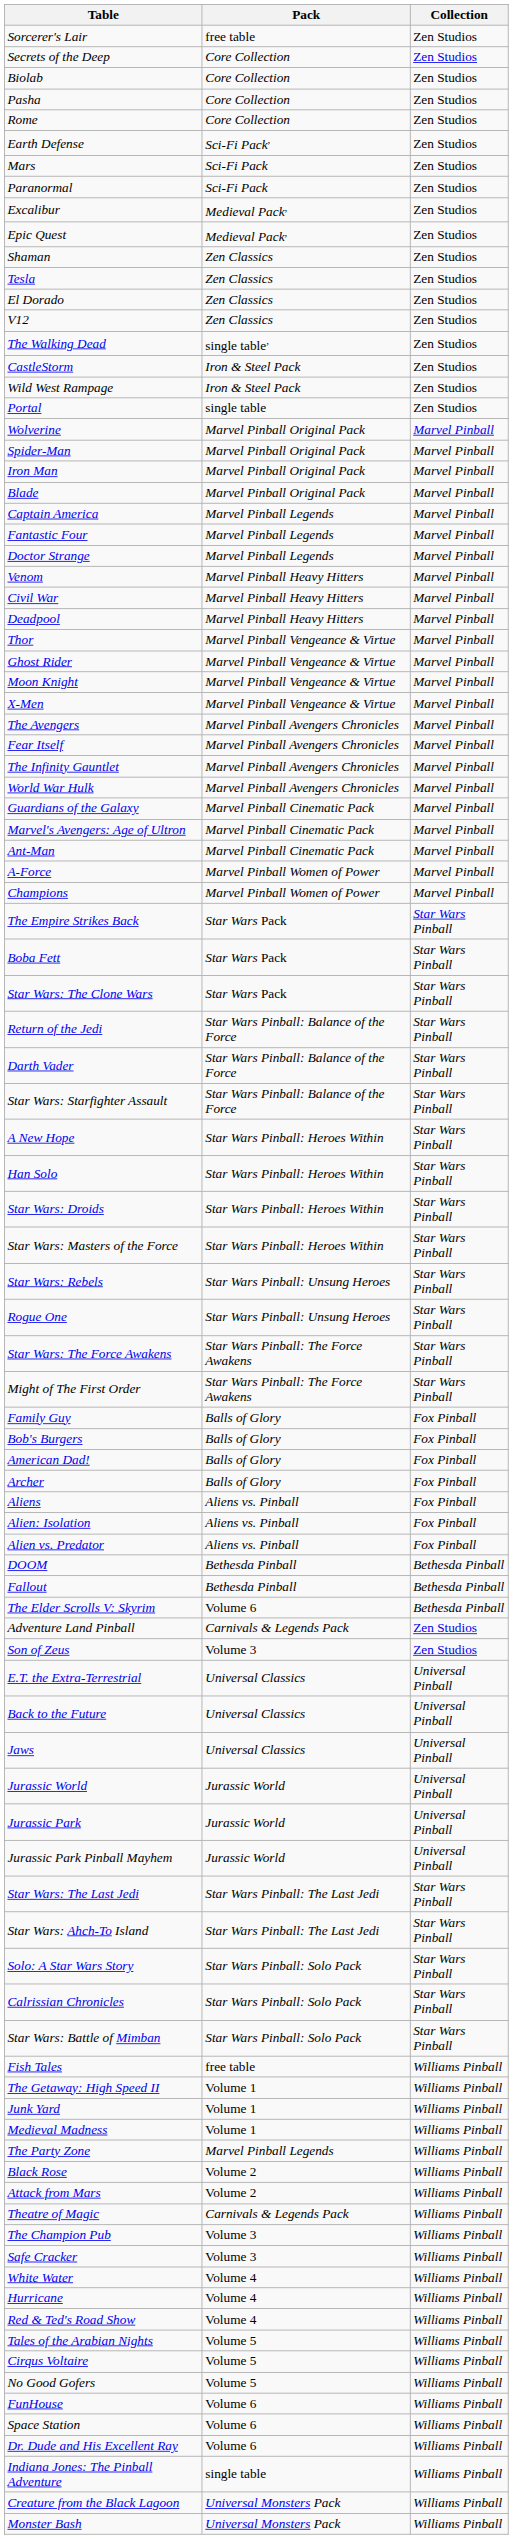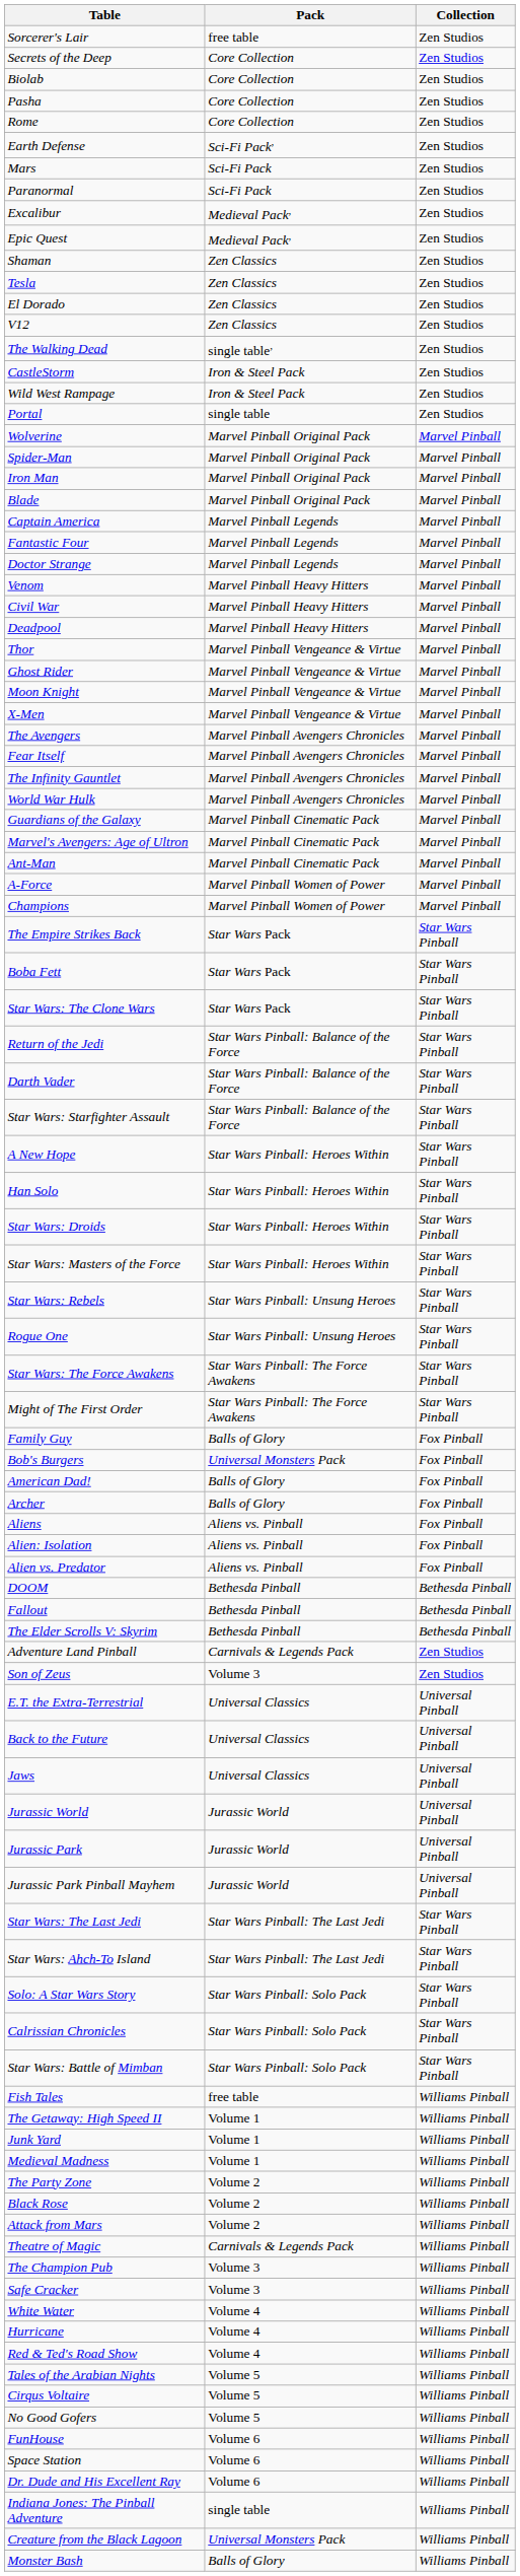 <table class="wikitable sortable" style=>
 <tr>
 <th>Table</th>
 <th>Pack</th>
 <th>Collection</th>
 </tr>
 <tr>
 <td><em>Sorcerer's Lair</em></td>
 <td>free table</td>
 <td>Zen Studios</td>
 </tr>
 <tr>
 <td><em>Secrets of the Deep</em></td>
 <td><em>Core Collection</em></td>
 <td><a href='#'>Zen Studios</a></td>
 </tr>
 <tr>
 <td><em>Biolab</em></td>
 <td><em>Core Collection</em></td>
 <td>Zen Studios</td>
 </tr>
 <tr>
 <td><em>Pasha</em></td>
 <td><em>Core Collection</em></td>
 <td>Zen Studios</td>
 </tr>
 <tr>
 <td><em>Rome</em></td>
 <td><em>Core Collection</em></td>
 <td>Zen Studios</td>
 </tr>
 <tr>
 <td><em>Earth Defense</em></td>
 <td><em>Sci-Fi Pack</em><sup>,</sup></td>
 <td>Zen Studios</td>
 </tr>
 <tr>
 <td><em>Mars</em></td>
 <td><em>Sci-Fi Pack</em></td>
 <td>Zen Studios</td>
 </tr>
 <tr>
 <td><em>Paranormal</em></td>
 <td><em>Sci-Fi Pack</em></td>
 <td>Zen Studios</td>
 </tr>
 <tr>
 <td><em>Excalibur</em></td>
 <td><em>Medieval Pack</em><sup>,</sup></td>
 <td>Zen Studios</td>
 </tr>
 <tr>
 <td><em>Epic Quest</em></td>
 <td><em>Medieval Pack</em><sup>,</sup></td>
 <td>Zen Studios</td>
 </tr>
 <tr>
 <td><em>Shaman</em></td>
 <td><em>Zen Classics</em></td>
 <td>Zen Studios</td>
 </tr>
 <tr>
 <td><a href='#'><em>Tesla</em></a></td>
 <td><em>Zen Classics</em></td>
 <td>Zen Studios</td>
 </tr>
 <tr>
 <td><em>El Dorado</em></td>
 <td><em>Zen Classics</em></td>
 <td>Zen Studios</td>
 </tr>
 <tr>
 <td><em>V12</em></td>
 <td><em>Zen Classics</em></td>
 <td>Zen Studios</td>
 </tr>
 <tr>
 <td><em><a href='#'>The Walking Dead</a></em></td>
 <td>single table<sup>,</sup></td>
 <td>Zen Studios</td>
 </tr>
 <tr>
 <td><em><a href='#'>CastleStorm</a></em></td>
 <td><em>Iron & Steel Pack</em></td>
 <td>Zen Studios</td>
 </tr>
 <tr>
 <td><em>Wild West Rampage</em></td>
 <td><em>Iron & Steel Pack</em></td>
 <td>Zen Studios</td>
 </tr>
 <tr>
 <td><em><a href='#'>Portal</a></em></td>
 <td>single table</td>
 <td>Zen Studios</td>
 </tr>
 <tr>
 <td><a href='#'><em>Wolverine</em></a></td>
 <td><em>Marvel Pinball Original Pack</em> </td>
 <td><em><a href='#'>Marvel Pinball</a></em></td>
 </tr>
 <tr>
 <td><em><a href='#'>Spider-Man</a></em></td>
 <td><em>Marvel Pinball Original Pack</em> </td>
 <td><em>Marvel Pinball</em></td>
 </tr>
 <tr>
 <td><a href='#'><em>Iron Man</em></a></td>
 <td><em>Marvel Pinball Original Pack</em> </td>
 <td><em>Marvel Pinball</em></td>
 </tr>
 <tr>
 <td><a href='#'><em>Blade</em></a></td>
 <td><em>Marvel Pinball Original Pack</em> </td>
 <td><em>Marvel Pinball</em></td>
 </tr>
 <tr>
 <td><a href='#'><em>Captain America</em></a></td>
 <td><em>Marvel Pinball Legends</em></td>
 <td><em>Marvel Pinball</em></td>
 </tr>
 <tr>
 <td><a href='#'><em>Fantastic Four</em></a></td>
 <td><em>Marvel Pinball Legends</em></td>
 <td><em>Marvel Pinball</em></td>
 </tr>
 <tr>
 <td><a href='#'><em>Doctor Strange</em></a></td>
 <td><em>Marvel Pinball Legends</em></td>
 <td><em>Marvel Pinball</em></td>
 </tr>
 <tr>
 <td><a href='#'><em>Venom</em></a></td>
 <td><em>Marvel Pinball Heavy Hitters</em></td>
 <td><em>Marvel Pinball</em></td>
 </tr>
 <tr>
 <td><em><a href='#'>Civil War</a></em></td>
 <td><em>Marvel Pinball Heavy Hitters</em></td>
 <td><em>Marvel Pinball</em></td>
 </tr>
 <tr>
 <td><em><a href='#'>Deadpool</a></em></td>
 <td><em>Marvel Pinball Heavy Hitters</em></td>
 <td><em>Marvel Pinball</em></td>
 </tr>
 <tr>
 <td><a href='#'><em>Thor</em></a></td>
 <td><em>Marvel Pinball Vengeance & Virtue </em></td>
 <td><em>Marvel Pinball</em></td>
 </tr>
 <tr>
 <td><a href='#'><em>Ghost Rider</em></a></td>
 <td><em>Marvel Pinball Vengeance & Virtue </em></td>
 <td><em>Marvel Pinball</em></td>
 </tr>
 <tr>
 <td><a href='#'><em>Moon Knight</em></a></td>
 <td><em>Marvel Pinball Vengeance & Virtue </em></td>
 <td><em>Marvel Pinball</em></td>
 </tr>
 <tr>
 <td><em><a href='#'>X-Men</a></em></td>
 <td><em>Marvel Pinball Vengeance & Virtue </em></td>
 <td><em>Marvel Pinball</em></td>
 </tr>
 <tr>
 <td><a href='#'><em>The Avengers</em></a></td>
 <td><em>Marvel Pinball Avengers Chronicles </em></td>
 <td><em>Marvel Pinball</em></td>
 </tr>
 <tr>
 <td><em><a href='#'>Fear Itself</a></em></td>
 <td><em>Marvel Pinball Avengers Chronicles </em></td>
 <td><em>Marvel Pinball</em></td>
 </tr>
 <tr>
 <td><em><a href='#'>The Infinity Gauntlet</a></em></td>
 <td><em>Marvel Pinball Avengers Chronicles </em></td>
 <td><em>Marvel Pinball</em></td>
 </tr>
 <tr>
 <td><em><a href='#'>World War Hulk</a></em></td>
 <td><em>Marvel Pinball Avengers Chronicles </em></td>
 <td><em>Marvel Pinball</em></td>
 </tr>
 <tr>
 <td><em><a href='#'>Guardians of the Galaxy</a></em></td>
 <td><em>Marvel Pinball Cinematic Pack</em></td>
 <td><em>Marvel Pinball</em></td>
 </tr>
 <tr>
 <td><em><a href='#'>Marvel's Avengers: Age of Ultron</a></em></td>
 <td><em>Marvel Pinball Cinematic Pack</em></td>
 <td><em>Marvel Pinball</em></td>
 </tr>
 <tr>
 <td><em><a href='#'>Ant-Man</a></em></td>
 <td><em>Marvel Pinball Cinematic Pack</em></td>
 <td><em>Marvel Pinball</em></td>
 </tr>
 <tr>
 <td><em><a href='#'>A-Force</a></em></td>
 <td><em>Marvel Pinball Women of Power</em> </td>
 <td><em>Marvel Pinball</em></td>
 </tr>
 <tr>
 <td><em><a href='#'>Champions</a></em></td>
 <td><em>Marvel Pinball Women of Power</em> </td>
 <td><em>Marvel Pinball</em></td>
 </tr>
 <tr>
 <td><em><a href='#'>The Empire Strikes Back</a></em></td>
 <td><em>Star Wars</em> Pack</td>
 <td><em><a href='#'>Star Wars</a> Pinball</em></td>
 </tr>
 <tr>
 <td><a href='#'><em>Boba Fett</em></a></td>
 <td><em>Star Wars</em> Pack</td>
 <td><em>Star Wars Pinball</em></td>
 </tr>
 <tr>
 <td><em><a href='#'>Star Wars: The Clone Wars</a></em></td>
 <td><em>Star Wars</em> Pack</td>
 <td><em>Star Wars Pinball</em></td>
 </tr>
 <tr>
 <td><em><a href='#'>Return of the Jedi</a></em></td>
 <td><em>Star Wars Pinball: Balance of the Force  </em></td>
 <td><em>Star Wars Pinball</em></td>
 </tr>
 <tr>
 <td><a href='#'><em>Darth Vader</em></a></td>
 <td><em>Star Wars Pinball: Balance of the Force </em></td>
 <td><em>Star Wars Pinball</em></td>
 </tr>
 <tr>
 <td><em>Star Wars: Starfighter Assault</em></td>
 <td><em>Star Wars Pinball: Balance of the Force </em></td>
 <td><em>Star Wars Pinball</em></td>
 </tr>
 <tr>
 <td><em><a href='#'>A New Hope</a></em></td>
 <td><em>Star Wars Pinball: Heroes Within </em></td>
 <td><em>Star Wars Pinball</em></td>
 </tr>
 <tr>
 <td><em><a href='#'>Han Solo</a></em></td>
 <td><em>Star Wars Pinball: Heroes Within </em></td>
 <td><em>Star Wars Pinball</em></td>
 </tr>
 <tr>
 <td><em><a href='#'>Star Wars: Droids</a></em></td>
 <td><em>Star Wars Pinball: Heroes Within </em></td>
 <td><em>Star Wars Pinball</em></td>
 </tr>
 <tr>
 <td><em>Star Wars: Masters of the Force</em></td>
 <td><em>Star Wars Pinball: Heroes Within </em></td>
 <td><em>Star Wars Pinball</em></td>
 </tr>
 <tr>
 <td><em><a href='#'>Star Wars: Rebels</a></em></td>
 <td><em>Star Wars Pinball: Unsung Heroes</em></td>
 <td><em>Star Wars Pinball</em></td>
 </tr>
 <tr>
 <td><em><a href='#'>Rogue One</a></em></td>
 <td><em>Star Wars Pinball: Unsung Heroes</em></td>
 <td><em>Star Wars Pinball</em></td>
 </tr>
 <tr>
 <td><em><a href='#'>Star Wars: The Force Awakens</a></em></td>
 <td><em>Star Wars Pinball: The Force Awakens</em> </td>
 <td><em>Star Wars Pinball</em></td>
 </tr>
 <tr>
 <td><em>Might of The First Order</em></td>
 <td><em>Star Wars Pinball: The Force Awakens</em> </td>
 <td><em>Star Wars Pinball</em></td>
 </tr>
 <tr>
 <td><em><a href='#'>Family Guy</a></em></td>
 <td><em>Balls of Glory</em></td>
 <td><em>Fox Pinball</em></td>
 </tr>
 <tr>
 <td><em><a href='#'>Bob's Burgers</a></em></td>
-<td><em>Balls of Glory</em></td>
+<td><em><a href='#'>Universal Monsters</a> Pack</em></td>
 <td><em>Fox Pinball</em></td>
 </tr>
 <tr>
 <td><em><a href='#'>American Dad!</a></em></td>
 <td><em>Balls of Glory</em></td>
 <td><em>Fox Pinball</em></td>
 </tr>
 <tr>
 <td><em><a href='#'>Archer</a></em></td>
 <td><em>Balls of Glory</em></td>
 <td><em>Fox Pinball</em></td>
 </tr>
 <tr>
 <td><em><a href='#'>Aliens</a></em></td>
 <td><em>Aliens vs. Pinball</em></td>
 <td><em>Fox Pinball</em></td>
 </tr>
 <tr>
 <td><em><a href='#'>Alien: Isolation</a></em></td>
 <td><em>Aliens vs. Pinball</em></td>
 <td><em>Fox Pinball</em></td>
 </tr>
 <tr>
 <td><em><a href='#'>Alien vs. Predator</a></em></td>
 <td><em>Aliens vs. Pinball</em></td>
 <td><em>Fox Pinball</em></td>
 </tr>
 <tr>
 <td><em><a href='#'>DOOM</a></em></td>
 <td><em>Bethesda Pinball</em></td>
 <td><em>Bethesda Pinball</em></td>
 </tr>
 <tr>
 <td><em><a href='#'>Fallout</a></em></td>
 <td><em>Bethesda Pinball</em></td>
 <td><em>Bethesda Pinball</em></td>
 </tr>
 <tr>
 <td><em><a href='#'>The Elder Scrolls V: Skyrim</a></em></td>
-<td>Volume 6</td>
+<td><em>Bethesda Pinball</em></td>
 <td><em>Bethesda Pinball</em></td>
 </tr>
 <tr>
 <td><em>Adventure Land Pinball</em></td>
 <td><em>Carnivals & Legends Pack</em></td>
 <td><a href='#'>Zen Studios</a></td>
 </tr>
 <tr>
 <td><em><a href='#'>Son of Zeus</a></em></td>
 <td>Volume 3</td>
 <td><a href='#'>Zen Studios</a></td>
 </tr>
 <tr>
 <td><em><a href='#'>E.T. the Extra-Terrestrial</a></em></td>
 <td><em>Universal Classics</em></td>
 <td><em>Universal Pinball</em></td>
 </tr>
 <tr>
 <td><em><a href='#'>Back to the Future</a></em></td>
 <td><em>Universal Classics</em></td>
 <td><em>Universal Pinball</em></td>
 </tr>
 <tr>
 <td><em><a href='#'>Jaws</a></em></td>
 <td><em>Universal Classics</em></td>
 <td><em>Universal Pinball</em></td>
 </tr>
 <tr>
 <td><em><a href='#'>Jurassic World</a></em></td>
 <td><em>Jurassic World</em></td>
 <td><em>Universal Pinball</em></td>
 </tr>
 <tr>
 <td><em><a href='#'>Jurassic Park</a></em></td>
 <td><em>Jurassic World</em></td>
 <td><em>Universal Pinball</em></td>
 </tr>
 <tr>
 <td><em>Jurassic Park Pinball Mayhem</em></td>
 <td><em>Jurassic World</em></td>
 <td><em>Universal Pinball</em></td>
 </tr>
 <tr>
 <td><em><a href='#'>Star Wars: The Last Jedi</a></em></td>
 <td><em>Star Wars Pinball: The Last Jedi</em></td>
 <td><em>Star Wars Pinball</em></td>
 </tr>
 <tr>
 <td><em>Star Wars: <a href='#'>Ahch-To</a> Island</em></td>
 <td><em>Star Wars Pinball: The Last Jedi</em></td>
 <td><em>Star Wars Pinball</em></td>
 </tr>
 <tr>
 <td><em><a href='#'>Solo: A Star Wars Story</a></em></td>
 <td><em>Star Wars Pinball: Solo Pack </em></td>
 <td><em>Star Wars Pinball</em></td>
 </tr>
 <tr>
 <td><em><a href='#'>Calrissian Chronicles</a></em></td>
 <td><em>Star Wars Pinball: Solo Pack </em></td>
 <td><em>Star Wars Pinball</em></td>
 </tr>
 <tr>
 <td><em>Star Wars: Battle of <a href='#'>Mimban</a></em></td>
 <td><em>Star Wars Pinball: Solo Pack </em></td>
 <td><em>Star Wars Pinball</em></td>
 </tr>
 <tr>
 <td><em><a href='#'>Fish Tales</a></em></td>
 <td>free table</td>
 <td><em>Williams Pinball</em></td>
 </tr>
 <tr>
 <td><em><a href='#'>The Getaway: High Speed II</a></em></td>
 <td>Volume 1</td>
 <td><em>Williams Pinball</em></td>
 </tr>
 <tr>
 <td><em><a href='#'>Junk Yard</a></em></td>
 <td>Volume 1</td>
 <td><em>Williams Pinball</em></td>
 </tr>
 <tr>
 <td><em><a href='#'>Medieval Madness</a></em></td>
 <td>Volume 1</td>
 <td><em>Williams Pinball</em></td>
 </tr>
 <tr>
 <td><em><a href='#'>The Party Zone</a></em></td>
-<td><em>Marvel Pinball Legends</em></td>
+<td>Volume 2</td>
 <td><em>Williams Pinball</em></td>
 </tr>
 <tr>
 <td><em><a href='#'>Black Rose</a></em></td>
 <td>Volume 2</td>
 <td><em>Williams Pinball</em></td>
 </tr>
 <tr>
 <td><em><a href='#'>Attack from Mars</a></em></td>
 <td>Volume 2</td>
 <td><em>Williams Pinball</em></td>
 </tr>
 <tr>
 <td><em><a href='#'>Theatre of Magic</a></em></td>
 <td><em>Carnivals & Legends Pack</em></td>
 <td><em>Williams Pinball</em></td>
 </tr>
 <tr>
 <td><em><a href='#'>The Champion Pub</a></em></td>
 <td>Volume 3</td>
 <td><em>Williams Pinball</em></td>
 </tr>
 <tr>
 <td><em><a href='#'>Safe Cracker</a></em></td>
 <td>Volume 3</td>
 <td><em>Williams Pinball</em></td>
 </tr>
 <tr>
 <td><em><a href='#'>White Water</a></em></td>
 <td>Volume 4</td>
 <td><em>Williams Pinball</em></td>
 </tr>
 <tr>
 <td><em><a href='#'>Hurricane</a></em></td>
 <td>Volume 4</td>
 <td><em>Williams Pinball</em></td>
 </tr>
 <tr>
 <td><em><a href='#'>Red & Ted's Road Show</a></em></td>
 <td>Volume 4</td>
 <td><em>Williams Pinball</em></td>
 </tr>
 <tr>
 <td><em><a href='#'>Tales of the Arabian Nights</a></em></td>
 <td>Volume 5</td>
 <td><em>Williams Pinball</em></td>
 </tr>
 <tr>
 <td><em><a href='#'>Cirqus Voltaire</a></em></td>
 <td>Volume 5</td>
 <td><em>Williams Pinball</em></td>
 </tr>
 <tr>
 <td><em>No Good Gofers</em></td>
 <td>Volume 5</td>
 <td><em>Williams Pinball</em></td>
 </tr>
 <tr>
 <td><em><a href='#'>FunHouse</a></em></td>
 <td>Volume 6</td>
 <td><em>Williams Pinball</em></td>
 </tr>
 <tr>
 <td><em>Space Station</em></td>
 <td>Volume 6</td>
 <td><em>Williams Pinball</em></td>
 </tr>
 <tr>
 <td><em><a href='#'>Dr. Dude and His Excellent Ray</a></em></td>
 <td>Volume 6</td>
 <td><em>Williams Pinball</em></td>
 </tr>
 <tr>
 <td><em><a href='#'>Indiana Jones: The Pinball Adventure</a></em></td>
 <td>single table</td>
 <td><em>Williams Pinball</em></td>
 </tr>
 <tr>
 <td><em><a href='#'>Creature from the Black Lagoon</a></em></td>
 <td><em><a href='#'>Universal Monsters</a> Pack</em></td>
 <td><em>Williams Pinball</em></td>
 </tr>
 <tr>
 <td><em><a href='#'>Monster Bash</a></em></td>
-<td><em><a href='#'>Universal Monsters</a> Pack</em></td>
+<td><em>Balls of Glory</em></td>
 <td><em>Williams Pinball</em></td>
 </tr>
 </table>
